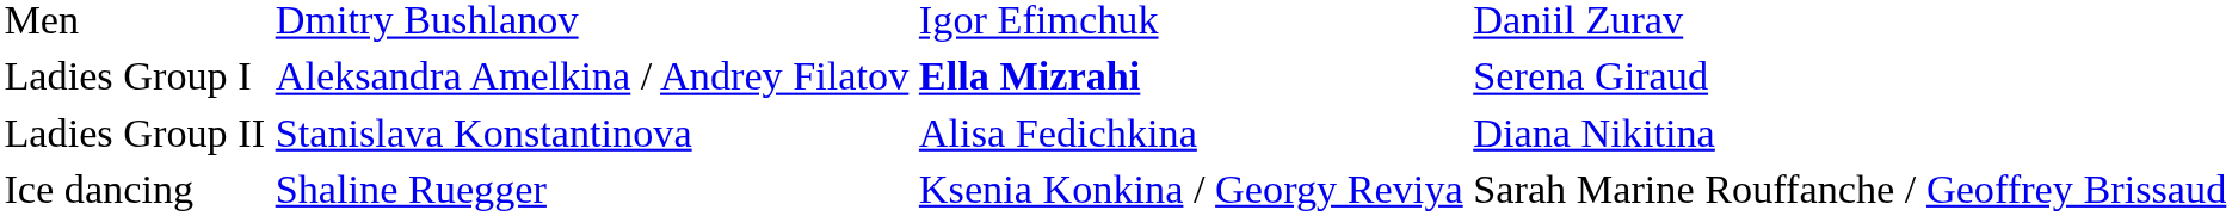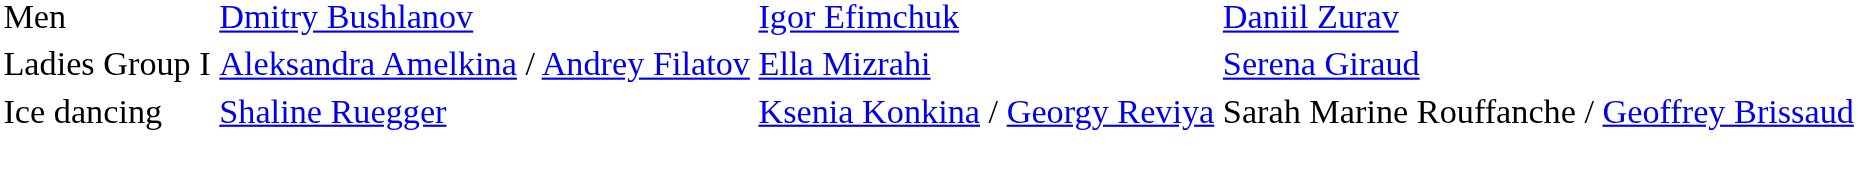 <table>
 <tr>
 <td>Men</td>
 <td> <a href='#'>Dmitry Bushlanov</a></td>
 <td> <a href='#'>Igor Efimchuk</a></td>
 <td> <a href='#'>Daniil Zurav</a></td>
 </tr>
 <tr>
 <td>Ladies Group I</td>
 <td> <a href='#'>Aleksandra Amelkina</a> / <a href='#'>Andrey Filatov</a></td>
-<td><strong> <a href='#'>Ella Mizrahi</a></strong></td>
+<td> <a href='#'>Ella Mizrahi</a></td>
 <td> <a href='#'>Serena Giraud</a></td>
-</tr>
-<tr>
-<td>Ladies Group II</td>
-<td> <a href='#'>Stanislava Konstantinova</a></td>
-<td> <a href='#'>Alisa Fedichkina</a></td>
-<td> <a href='#'>Diana Nikitina</a></td>
 </tr>
 <tr>
 <td>Ice dancing</td>
 <td> <a href='#'>Shaline Ruegger</a></td>
 <td> <a href='#'>Ksenia Konkina</a> / <a href='#'>Georgy Reviya</a></td>
 <td> Sarah Marine Rouffanche / <a href='#'>Geoffrey Brissaud</a></td>
 </tr>
 </table>
